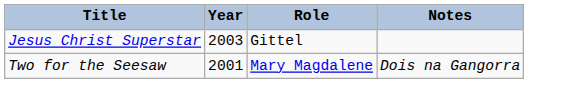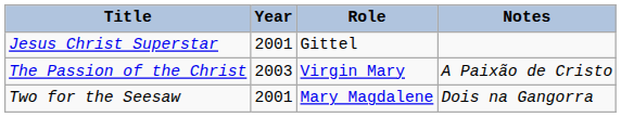 <table class="wikitable" style="font-size:90%;">
 <tr>
 <th style="background:#B0C4DE;">Title</th>
 <th style="background:#B0C4DE;">Year</th>
 <th style="background:#B0C4DE;">Role</th>
 <th style="background:#B0C4DE;">Notes</th>
 </tr>
 <tr>
 <td><em><a href='#'>Jesus Christ Superstar</a></em></td>
-<td>2003</td>
+<td>2001</td>
 <td>Gittel</td>
 <td></td>
+</tr>
+<tr>
+<td><em><a href='#'>The Passion of the Christ</a></em></td>
+<td>2003</td>
+<td><a href='#'>Virgin Mary</a></td>
+<td><em>A Paixão de Cristo</em></td>
 </tr>
 <tr>
 <td><em>Two for the Seesaw</em></td>
 <td>2001</td>
 <td><a href='#'>Mary Magdalene</a></td>
 <td><em>Dois na Gangorra</em></td>
 </tr>
 </table>
